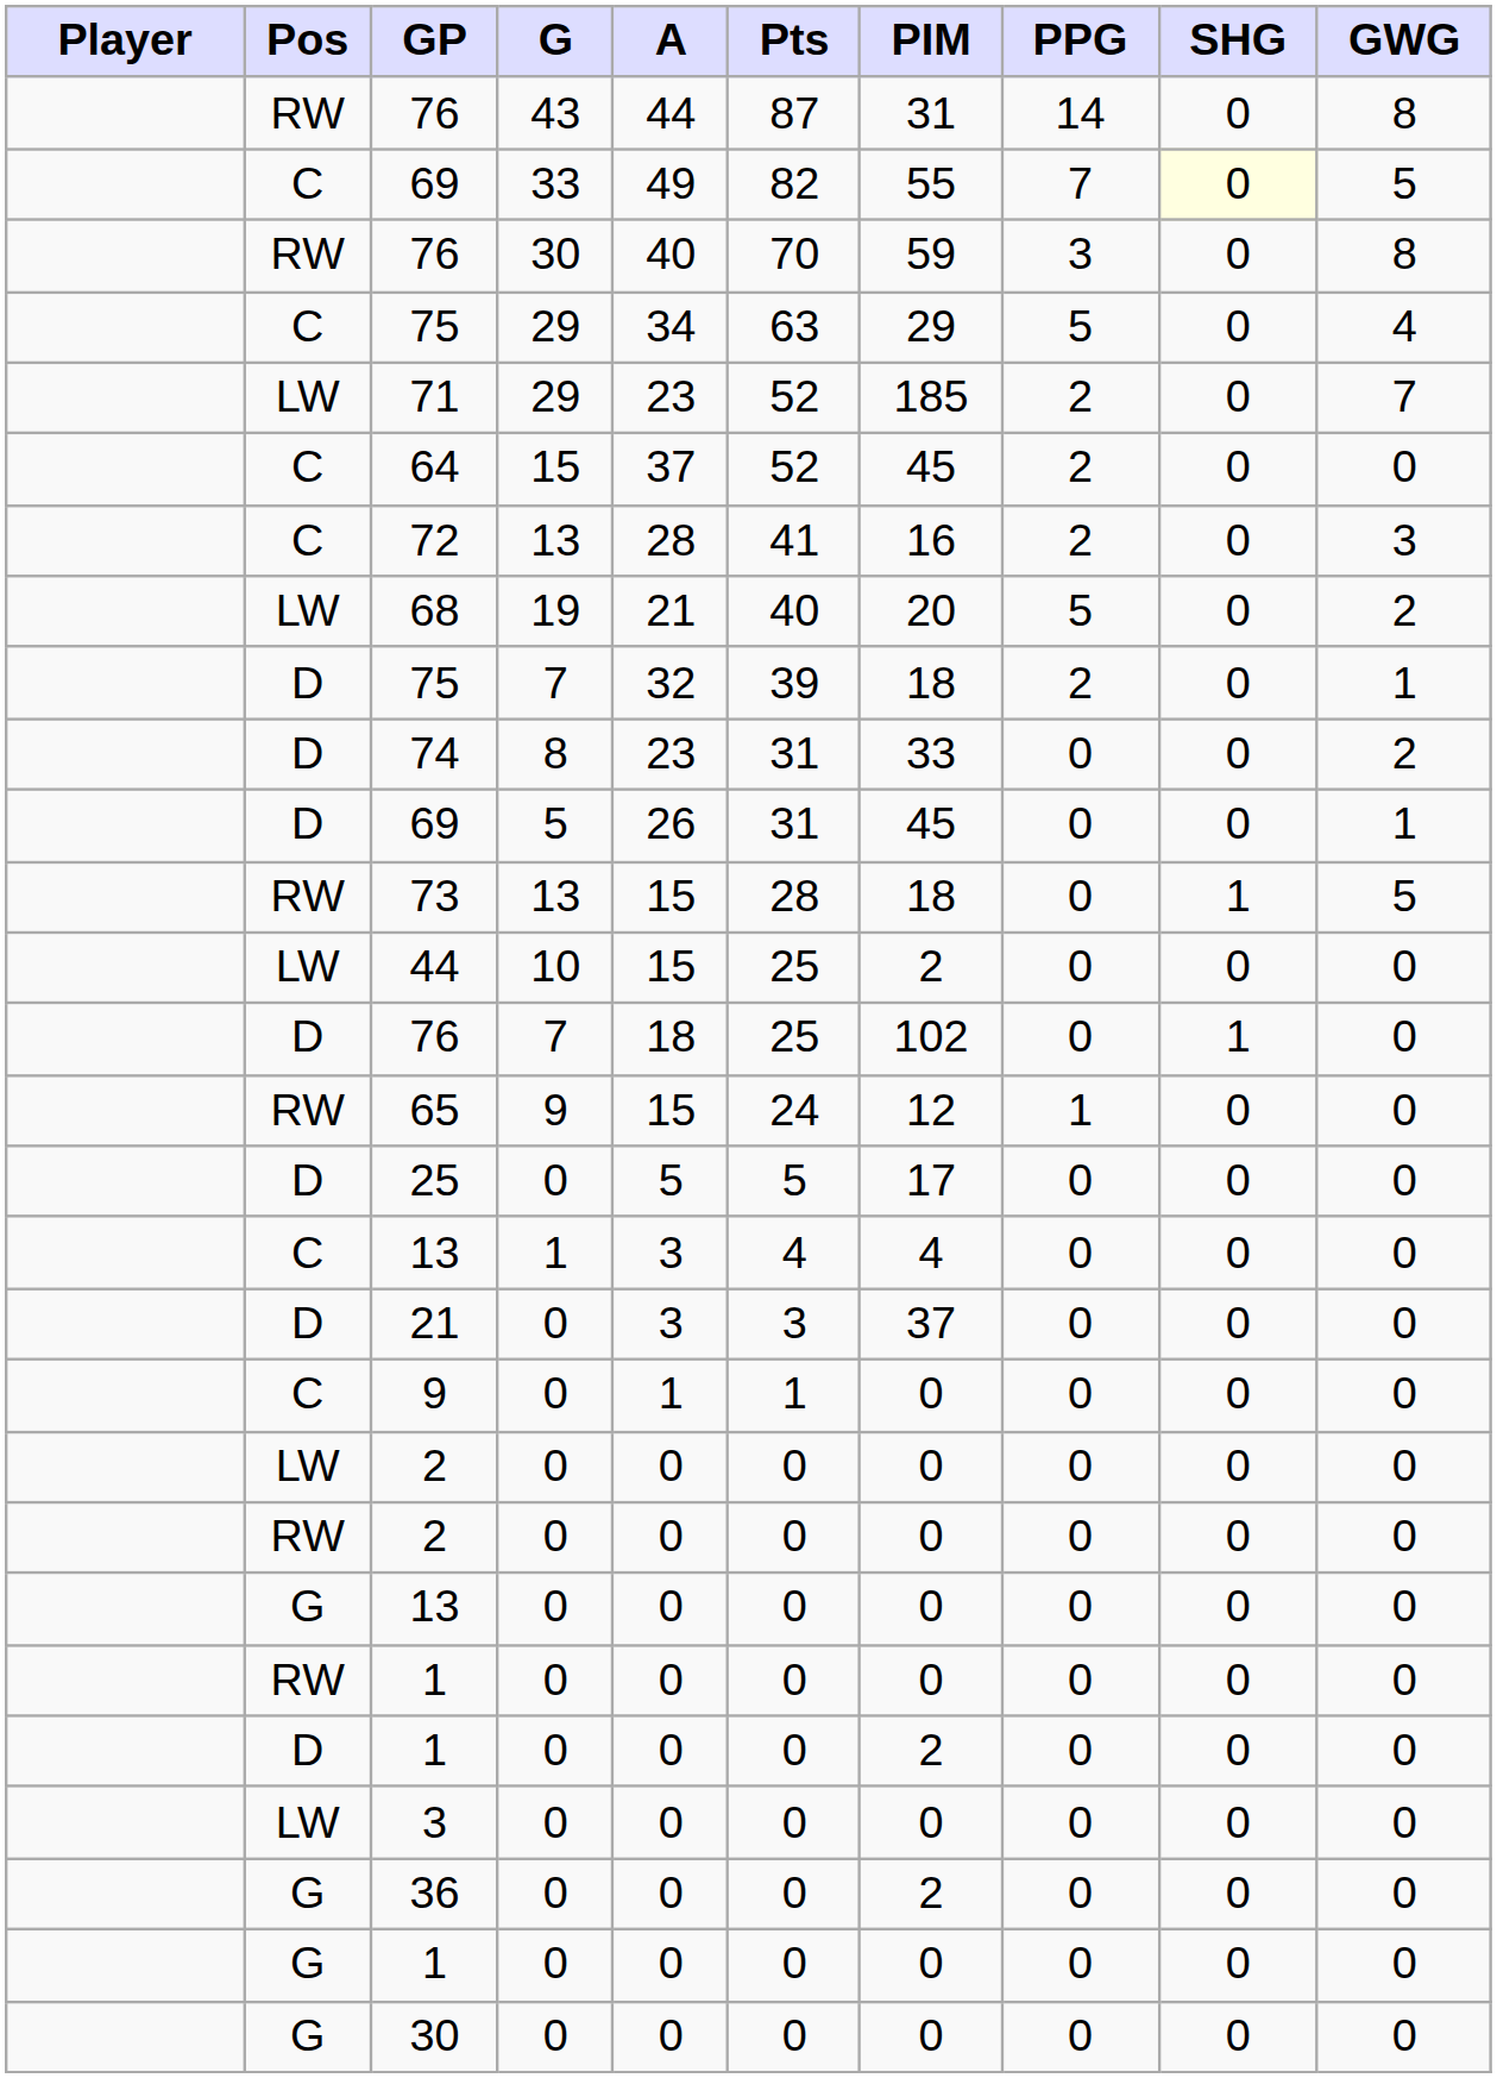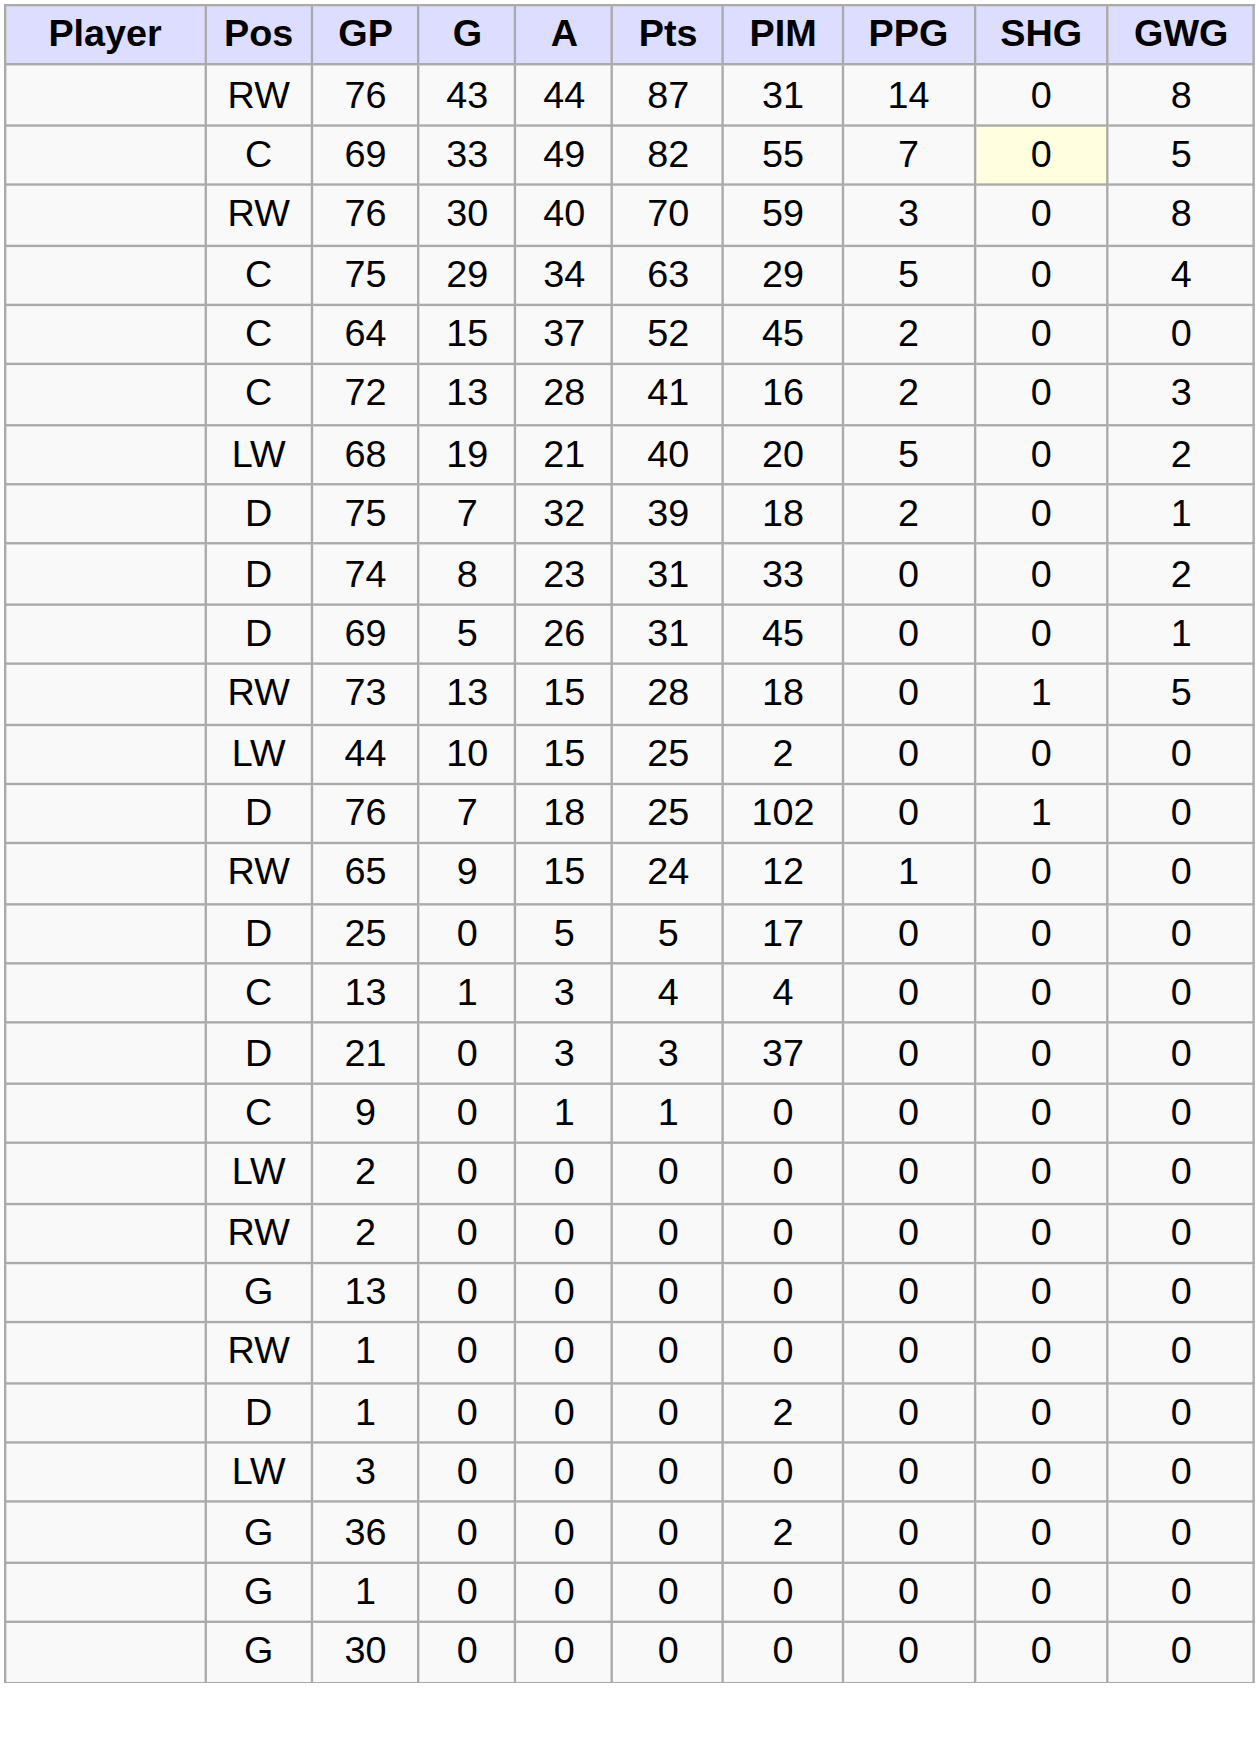 <table style="width:60%;" class="wikitable sortable">
 <tr style="text-align:center;">
 <th style="background:#ddf; width:10%;">Player</th>
 <th style="background:#ddf; width:3%;" title="Position">Pos</th>
 <th style="background:#ddf; width:5%;" title="Games played">GP</th>
 <th style="background:#ddf; width:5%;" title="Goals">G</th>
 <th style="background:#ddf; width:5%;" title="Assists">A</th>
 <th style="background:#ddf; width:5%;" title="Points">Pts</th>
 <th style="background:#ddf; width:5%;" title="Penalties in Minutes">PIM</th>
 <th style="background:#ddf; width:5%;" title="Power Play Goals">PPG</th>
 <th style="background:#ddf; width:5%;" title="Short-handed Goals">SHG</th>
 <th style="background:#ddf; width:5%;" title="Game-winning Goals">GWG</th>
 </tr>
 <tr style="text-align:center;">
 <td style="text-align:right;"></td>
 <td>RW</td>
 <td>76</td>
 <td>43</td>
 <td>44</td>
 <td>87</td>
 <td>31</td>
 <td>14</td>
 <td>0</td>
 <td>8</td>
 </tr>
 <tr style="text-align:center;">
 <td style="text-align:right;"></td>
 <td>C</td>
 <td>69</td>
 <td>33</td>
 <td>49</td>
 <td>82</td>
 <td>55</td>
 <td>7</td>
 <td style="background: lightyellow;">0</td>
 <td>5</td>
 </tr>
 <tr style="text-align:center;">
 <td style="text-align:right;"></td>
 <td>RW</td>
 <td>76</td>
 <td>30</td>
 <td>40</td>
 <td>70</td>
 <td>59</td>
 <td>3</td>
 <td>0</td>
 <td>8</td>
 </tr>
 <tr style="text-align:center;">
 <td style="text-align:right;"></td>
 <td>C</td>
 <td>75</td>
 <td>29</td>
 <td>34</td>
 <td>63</td>
 <td>29</td>
 <td>5</td>
 <td>0</td>
 <td>4</td>
-</tr>
-<tr style="text-align:center;">
-<td style="text-align:right;"></td>
-<td>LW</td>
-<td>71</td>
-<td>29</td>
-<td>23</td>
-<td>52</td>
-<td>185</td>
-<td>2</td>
-<td>0</td>
-<td>7</td>
 </tr>
 <tr style="text-align:center;">
 <td style="text-align:right;"></td>
 <td>C</td>
 <td>64</td>
 <td>15</td>
 <td>37</td>
 <td>52</td>
 <td>45</td>
 <td>2</td>
 <td>0</td>
 <td>0</td>
 </tr>
 <tr style="text-align:center;">
 <td style="text-align:right;"></td>
 <td>C</td>
 <td>72</td>
 <td>13</td>
 <td>28</td>
 <td>41</td>
 <td>16</td>
 <td>2</td>
 <td>0</td>
 <td>3</td>
 </tr>
 <tr style="text-align:center;">
 <td style="text-align:right;"></td>
 <td>LW</td>
 <td>68</td>
 <td>19</td>
 <td>21</td>
 <td>40</td>
 <td>20</td>
 <td>5</td>
 <td>0</td>
 <td>2</td>
 </tr>
 <tr style="text-align:center;">
 <td style="text-align:right;"></td>
 <td>D</td>
 <td>75</td>
 <td>7</td>
 <td>32</td>
 <td>39</td>
 <td>18</td>
 <td>2</td>
 <td>0</td>
 <td>1</td>
 </tr>
 <tr style="text-align:center;">
 <td style="text-align:right;"></td>
 <td>D</td>
 <td>74</td>
 <td>8</td>
 <td>23</td>
 <td>31</td>
 <td>33</td>
 <td>0</td>
 <td>0</td>
 <td>2</td>
 </tr>
 <tr style="text-align:center;">
 <td style="text-align:right;"></td>
 <td>D</td>
 <td>69</td>
 <td>5</td>
 <td>26</td>
 <td>31</td>
 <td>45</td>
 <td>0</td>
 <td>0</td>
 <td>1</td>
 </tr>
 <tr style="text-align:center;">
 <td style="text-align:right;"></td>
 <td>RW</td>
 <td>73</td>
 <td>13</td>
 <td>15</td>
 <td>28</td>
 <td>18</td>
 <td>0</td>
 <td>1</td>
 <td>5</td>
 </tr>
 <tr style="text-align:center;">
 <td style="text-align:right;"></td>
 <td>LW</td>
 <td>44</td>
 <td>10</td>
 <td>15</td>
 <td>25</td>
 <td>2</td>
 <td>0</td>
 <td>0</td>
 <td>0</td>
 </tr>
 <tr style="text-align:center;">
 <td style="text-align:right;"></td>
 <td>D</td>
 <td>76</td>
 <td>7</td>
 <td>18</td>
 <td>25</td>
 <td>102</td>
 <td>0</td>
 <td>1</td>
 <td>0</td>
 </tr>
 <tr style="text-align:center;">
 <td style="text-align:right;"></td>
 <td>RW</td>
 <td>65</td>
 <td>9</td>
 <td>15</td>
 <td>24</td>
 <td>12</td>
 <td>1</td>
 <td>0</td>
 <td>0</td>
 </tr>
 <tr style="text-align:center;">
 <td style="text-align:right;"></td>
 <td>D</td>
 <td>25</td>
 <td>0</td>
 <td>5</td>
 <td>5</td>
 <td>17</td>
 <td>0</td>
 <td>0</td>
 <td>0</td>
 </tr>
 <tr style="text-align:center;">
 <td style="text-align:right;"></td>
 <td>C</td>
 <td>13</td>
 <td>1</td>
 <td>3</td>
 <td>4</td>
 <td>4</td>
 <td>0</td>
 <td>0</td>
 <td>0</td>
 </tr>
 <tr style="text-align:center;">
 <td style="text-align:right;"></td>
 <td>D</td>
 <td>21</td>
 <td>0</td>
 <td>3</td>
 <td>3</td>
 <td>37</td>
 <td>0</td>
 <td>0</td>
 <td>0</td>
 </tr>
 <tr style="text-align:center;">
 <td style="text-align:right;"></td>
 <td>C</td>
 <td>9</td>
 <td>0</td>
 <td>1</td>
 <td>1</td>
 <td>0</td>
 <td>0</td>
 <td>0</td>
 <td>0</td>
 </tr>
 <tr style="text-align:center;">
 <td style="text-align:right;"></td>
 <td>LW</td>
 <td>2</td>
 <td>0</td>
 <td>0</td>
 <td>0</td>
 <td>0</td>
 <td>0</td>
 <td>0</td>
 <td>0</td>
 </tr>
 <tr style="text-align:center;">
 <td style="text-align:right;"></td>
 <td>RW</td>
 <td>2</td>
 <td>0</td>
 <td>0</td>
 <td>0</td>
 <td>0</td>
 <td>0</td>
 <td>0</td>
 <td>0</td>
 </tr>
 <tr style="text-align:center;">
 <td style="text-align:right;"></td>
 <td>G</td>
 <td>13</td>
 <td>0</td>
 <td>0</td>
 <td>0</td>
 <td>0</td>
 <td>0</td>
 <td>0</td>
 <td>0</td>
 </tr>
 <tr style="text-align:center;">
 <td style="text-align:right;"></td>
 <td>RW</td>
 <td>1</td>
 <td>0</td>
 <td>0</td>
 <td>0</td>
 <td>0</td>
 <td>0</td>
 <td>0</td>
 <td>0</td>
 </tr>
 <tr style="text-align:center;">
 <td style="text-align:right;"></td>
 <td>D</td>
 <td>1</td>
 <td>0</td>
 <td>0</td>
 <td>0</td>
 <td>2</td>
 <td>0</td>
 <td>0</td>
 <td>0</td>
 </tr>
 <tr style="text-align:center;">
 <td style="text-align:right;"></td>
 <td>LW</td>
 <td>3</td>
 <td>0</td>
 <td>0</td>
 <td>0</td>
 <td>0</td>
 <td>0</td>
 <td>0</td>
 <td>0</td>
 </tr>
 <tr style="text-align:center;">
 <td style="text-align:right;"></td>
 <td>G</td>
 <td>36</td>
 <td>0</td>
 <td>0</td>
 <td>0</td>
 <td>2</td>
 <td>0</td>
 <td>0</td>
 <td>0</td>
 </tr>
 <tr style="text-align:center;">
 <td style="text-align:right;"></td>
 <td>G</td>
 <td>1</td>
 <td>0</td>
 <td>0</td>
 <td>0</td>
 <td>0</td>
 <td>0</td>
 <td>0</td>
 <td>0</td>
 </tr>
 <tr style="text-align:center;">
 <td style="text-align:right;"></td>
 <td>G</td>
 <td>30</td>
 <td>0</td>
 <td>0</td>
 <td>0</td>
 <td>0</td>
 <td>0</td>
 <td>0</td>
 <td>0</td>
 </tr>
 </table>
